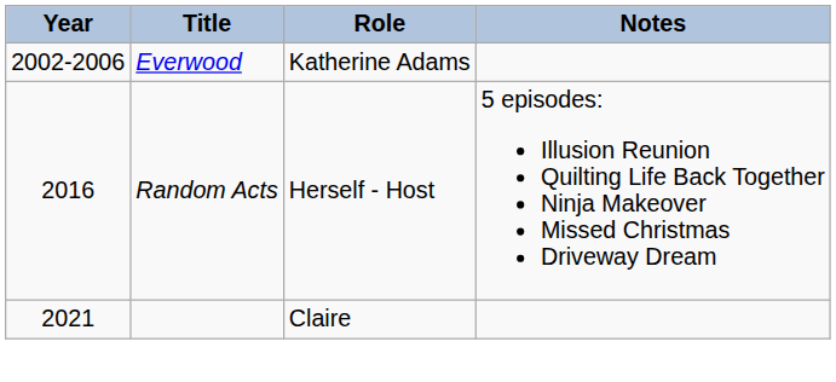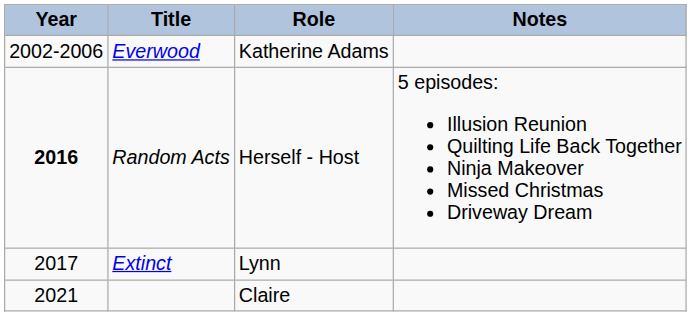 <table class="wikitable">
 <tr>
 <th style="background:#B0C4DE;">Year</th>
 <th style="background:#B0C4DE;">Title</th>
 <th style="background:#B0C4DE;">Role</th>
 <th style="background:#B0C4DE;">Notes</th>
 </tr>
 <tr>
 <td align="center">2002-2006</td>
 <td><em><a href='#'>Everwood</a></em></td>
 <td>Katherine Adams</td>
 <td></td>
 </tr>
 <tr>
-<td align="center">2016</td>
+<td align="center"><strong>2016</strong></td>
 <td><em>Random Acts</em></td>
 <td>Herself - Host</td>
 <td>5 episodes:<br><ul><li>Illusion Reunion</li><li>Quilting Life Back Together</li><li>Ninja Makeover</li><li>Missed Christmas</li><li>Driveway Dream</li></ul></td>
+</tr>
+<tr>
+<td align="center">2017</td>
+<td><em><a href='#'>Extinct</a></em></td>
+<td>Lynn</td>
+<td></td>
 </tr>
 <tr>
 <td align="center">2021</td>
 <td><em></em></td>
 <td>Claire</td>
 <td></td>
 </tr>
 </table>
